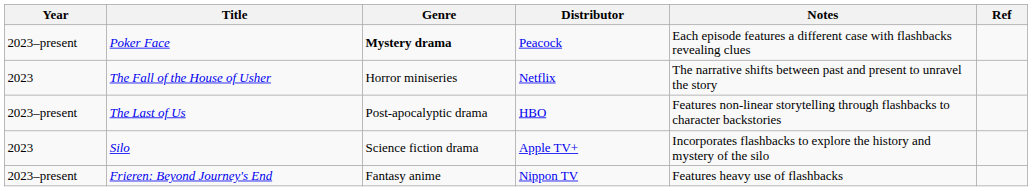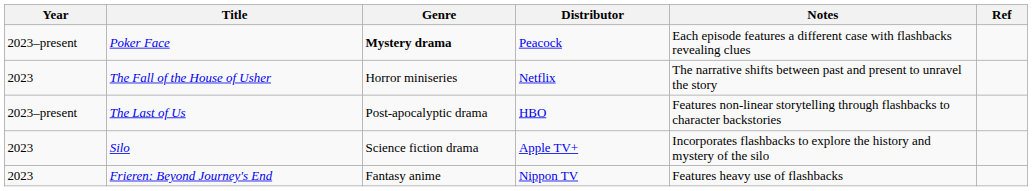 <table class="wikitable sortable" style="width:100%; font-size:100%;">
 <tr>
 <th style="width:10%;">Year</th>
 <th style="width:25%;">Title</th>
 <th style="width:15%;">Genre</th>
 <th style="width:15%;">Distributor</th>
 <th style="width:30%;">Notes</th>
 <th style="width:5%;">Ref</th>
 </tr>
 <tr>
 <td>2023–present</td>
 <td><em><a href='#'>Poker Face</a></em></td>
 <td><strong>Mystery drama</strong></td>
 <td><a href='#'>Peacock</a></td>
 <td>Each episode features a different case with flashbacks revealing clues</td>
 <td></td>
 </tr>
 <tr>
 <td>2023</td>
 <td><em><a href='#'>The Fall of the House of Usher</a></em></td>
 <td>Horror miniseries</td>
 <td><a href='#'>Netflix</a></td>
 <td>The narrative shifts between past and present to unravel the story</td>
 <td></td>
 </tr>
 <tr>
 <td>2023–present</td>
 <td><em><a href='#'>The Last of Us</a></em></td>
 <td>Post-apocalyptic drama</td>
 <td><a href='#'>HBO</a></td>
 <td>Features non-linear storytelling through flashbacks to character backstories</td>
 <td></td>
 </tr>
 <tr>
 <td>2023</td>
 <td><em><a href='#'>Silo</a></em></td>
 <td>Science fiction drama</td>
 <td><a href='#'>Apple TV+</a></td>
 <td>Incorporates flashbacks to explore the history and mystery of the silo</td>
 <td></td>
 </tr>
 <tr>
-<td>2023–present</td>
+<td>2023</td>
 <td><a href='#'><em>Frieren: Beyond Journey's End</em></a></td>
 <td>Fantasy anime</td>
 <td><a href='#'>Nippon TV</a></td>
 <td>Features heavy use of flashbacks</td>
 <td></td>
 </tr>
 </table>
